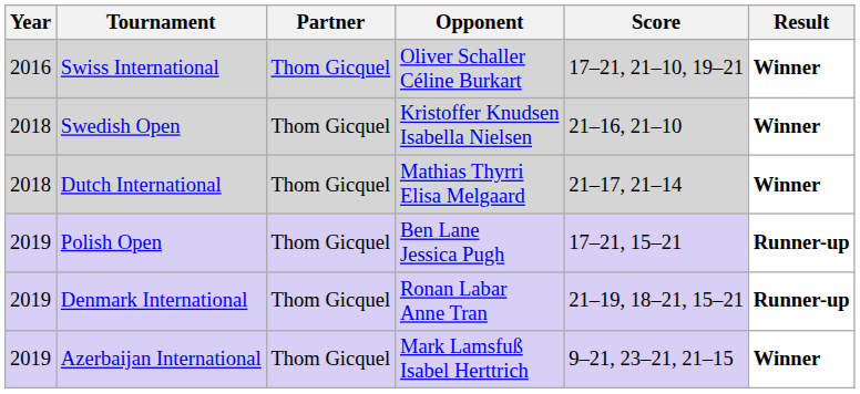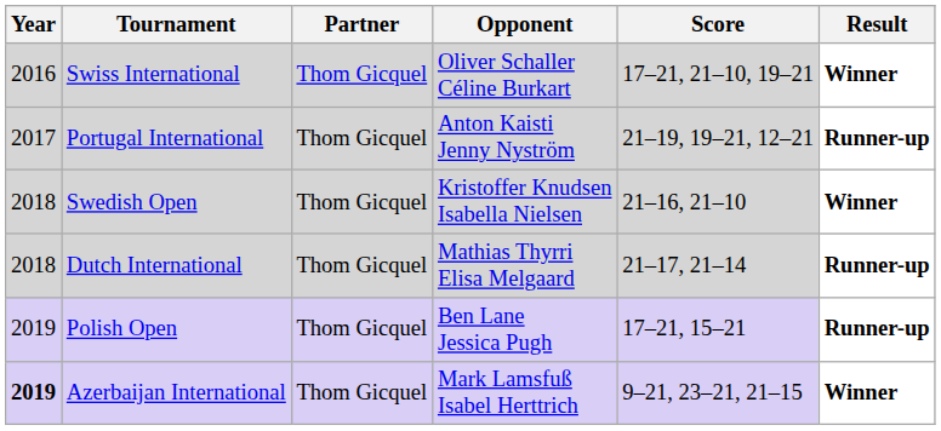 <table class="sortable wikitable" style="font-size: 90%;">
 <tr>
 <th>Year</th>
 <th>Tournament</th>
 <th>Partner</th>
 <th>Opponent</th>
 <th>Score</th>
 <th>Result</th>
 </tr>
 <tr style="background:#D5D5D5">
 <td align="center">2016</td>
 <td align="left"><a href='#'>Swiss International</a></td>
 <td align="left"> <a href='#'>Thom Gicquel</a></td>
 <td align="left"> <a href='#'>Oliver Schaller</a><br> <a href='#'>Céline Burkart</a></td>
 <td align="left">17–21, 21–10, 19–21</td>
 <td style="text-align:left; background:white"> <strong>Winner</strong></td>
 </tr>
 <tr style="background:#D5D5D5">
+<td align="center">2017</td>
+<td align="left"><a href='#'>Portugal International</a></td>
+<td align="left"> Thom Gicquel</td>
+<td align="left"> <a href='#'>Anton Kaisti</a><br> <a href='#'>Jenny Nyström</a></td>
+<td align="left">21–19, 19–21, 12–21</td>
+<td style="text-align:left; background:white"> <strong>Runner-up</strong></td>
+</tr>
+<tr style="background:#D5D5D5">
 <td align="center">2018</td>
 <td align="left"><a href='#'>Swedish Open</a></td>
 <td align="left"> Thom Gicquel</td>
 <td align="left"> <a href='#'>Kristoffer Knudsen</a><br> <a href='#'>Isabella Nielsen</a></td>
 <td align="left">21–16, 21–10</td>
 <td style="text-align:left; background:white"> <strong>Winner</strong></td>
 </tr>
 <tr style="background:#D5D5D5">
 <td align="center">2018</td>
 <td align="left"><a href='#'>Dutch International</a></td>
 <td align="left"> Thom Gicquel</td>
 <td align="left"> <a href='#'>Mathias Thyrri</a><br> <a href='#'>Elisa Melgaard</a></td>
 <td align="left">21–17, 21–14</td>
-<td style="text-align:left; background:white"> <strong>Winner</strong></td>
+<td style="text-align:left; background:white"> <strong>Runner-up</strong></td>
 </tr>
 <tr style="background:#D8CEF6">
 <td align="center">2019</td>
 <td align="left"><a href='#'>Polish Open</a></td>
 <td align="left"> Thom Gicquel</td>
 <td align="left"> <a href='#'>Ben Lane</a><br> <a href='#'>Jessica Pugh</a></td>
 <td align="left">17–21, 15–21</td>
 <td style="text-align:left; background:white"> <strong>Runner-up</strong></td>
 </tr>
 <tr style="background:#D8CEF6">
-<td align="center">2019</td>
-<td align="left"><a href='#'>Denmark International</a></td>
-<td align="left"> Thom Gicquel</td>
-<td align="left"> <a href='#'>Ronan Labar</a><br> <a href='#'>Anne Tran</a></td>
-<td align="left">21–19, 18–21, 15–21</td>
-<td style="text-align:left; background:white"> <strong>Runner-up</strong></td>
-</tr>
-<tr style="background:#D8CEF6">
-<td align="center">2019</td>
+<td align="center"><strong>2019</strong></td>
 <td align="left"><a href='#'>Azerbaijan International</a></td>
 <td align="left"> Thom Gicquel</td>
 <td align="left"> <a href='#'>Mark Lamsfuß</a><br> <a href='#'>Isabel Herttrich</a></td>
 <td align="left">9–21, 23–21, 21–15</td>
 <td style="text-align:left; background:white"> <strong>Winner</strong></td>
 </tr>
 </table>
